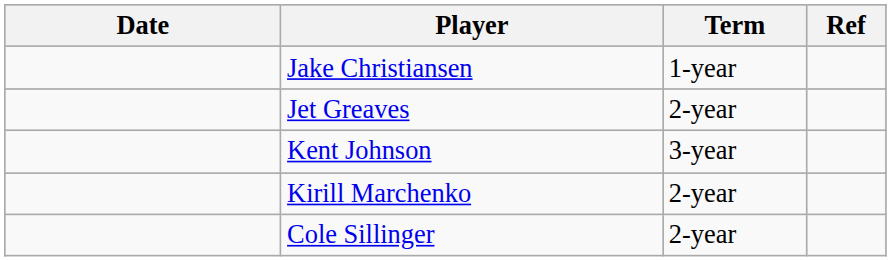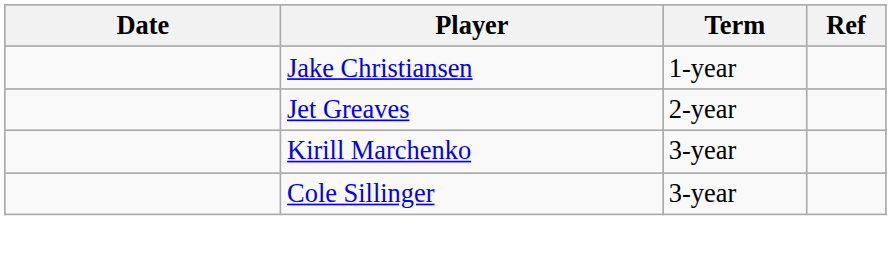 <table class="wikitable">
 <tr>
 <th style="width: 10em;">Date</th>
 <th style="width: 14em;">Player</th>
 <th style="width: 5em;">Term</th>
 <th style="width: 2.5em;">Ref</th>
 </tr>
 <tr>
 <td></td>
 <td><a href='#'>Jake Christiansen</a></td>
 <td>1-year</td>
 <td></td>
 </tr>
 <tr>
 <td></td>
 <td><a href='#'>Jet Greaves</a></td>
 <td>2-year</td>
 <td></td>
 </tr>
 <tr>
 <td></td>
-<td><a href='#'>Kent Johnson</a></td>
+<td><a href='#'>Kirill Marchenko</a></td>
 <td>3-year</td>
 <td></td>
 </tr>
 <tr>
 <td></td>
-<td><a href='#'>Kirill Marchenko</a></td>
-<td>2-year</td>
-<td></td>
-</tr>
-<tr>
-<td></td>
 <td><a href='#'>Cole Sillinger</a></td>
-<td>2-year</td>
+<td>3-year</td>
 <td></td>
 </tr>
 </table>
